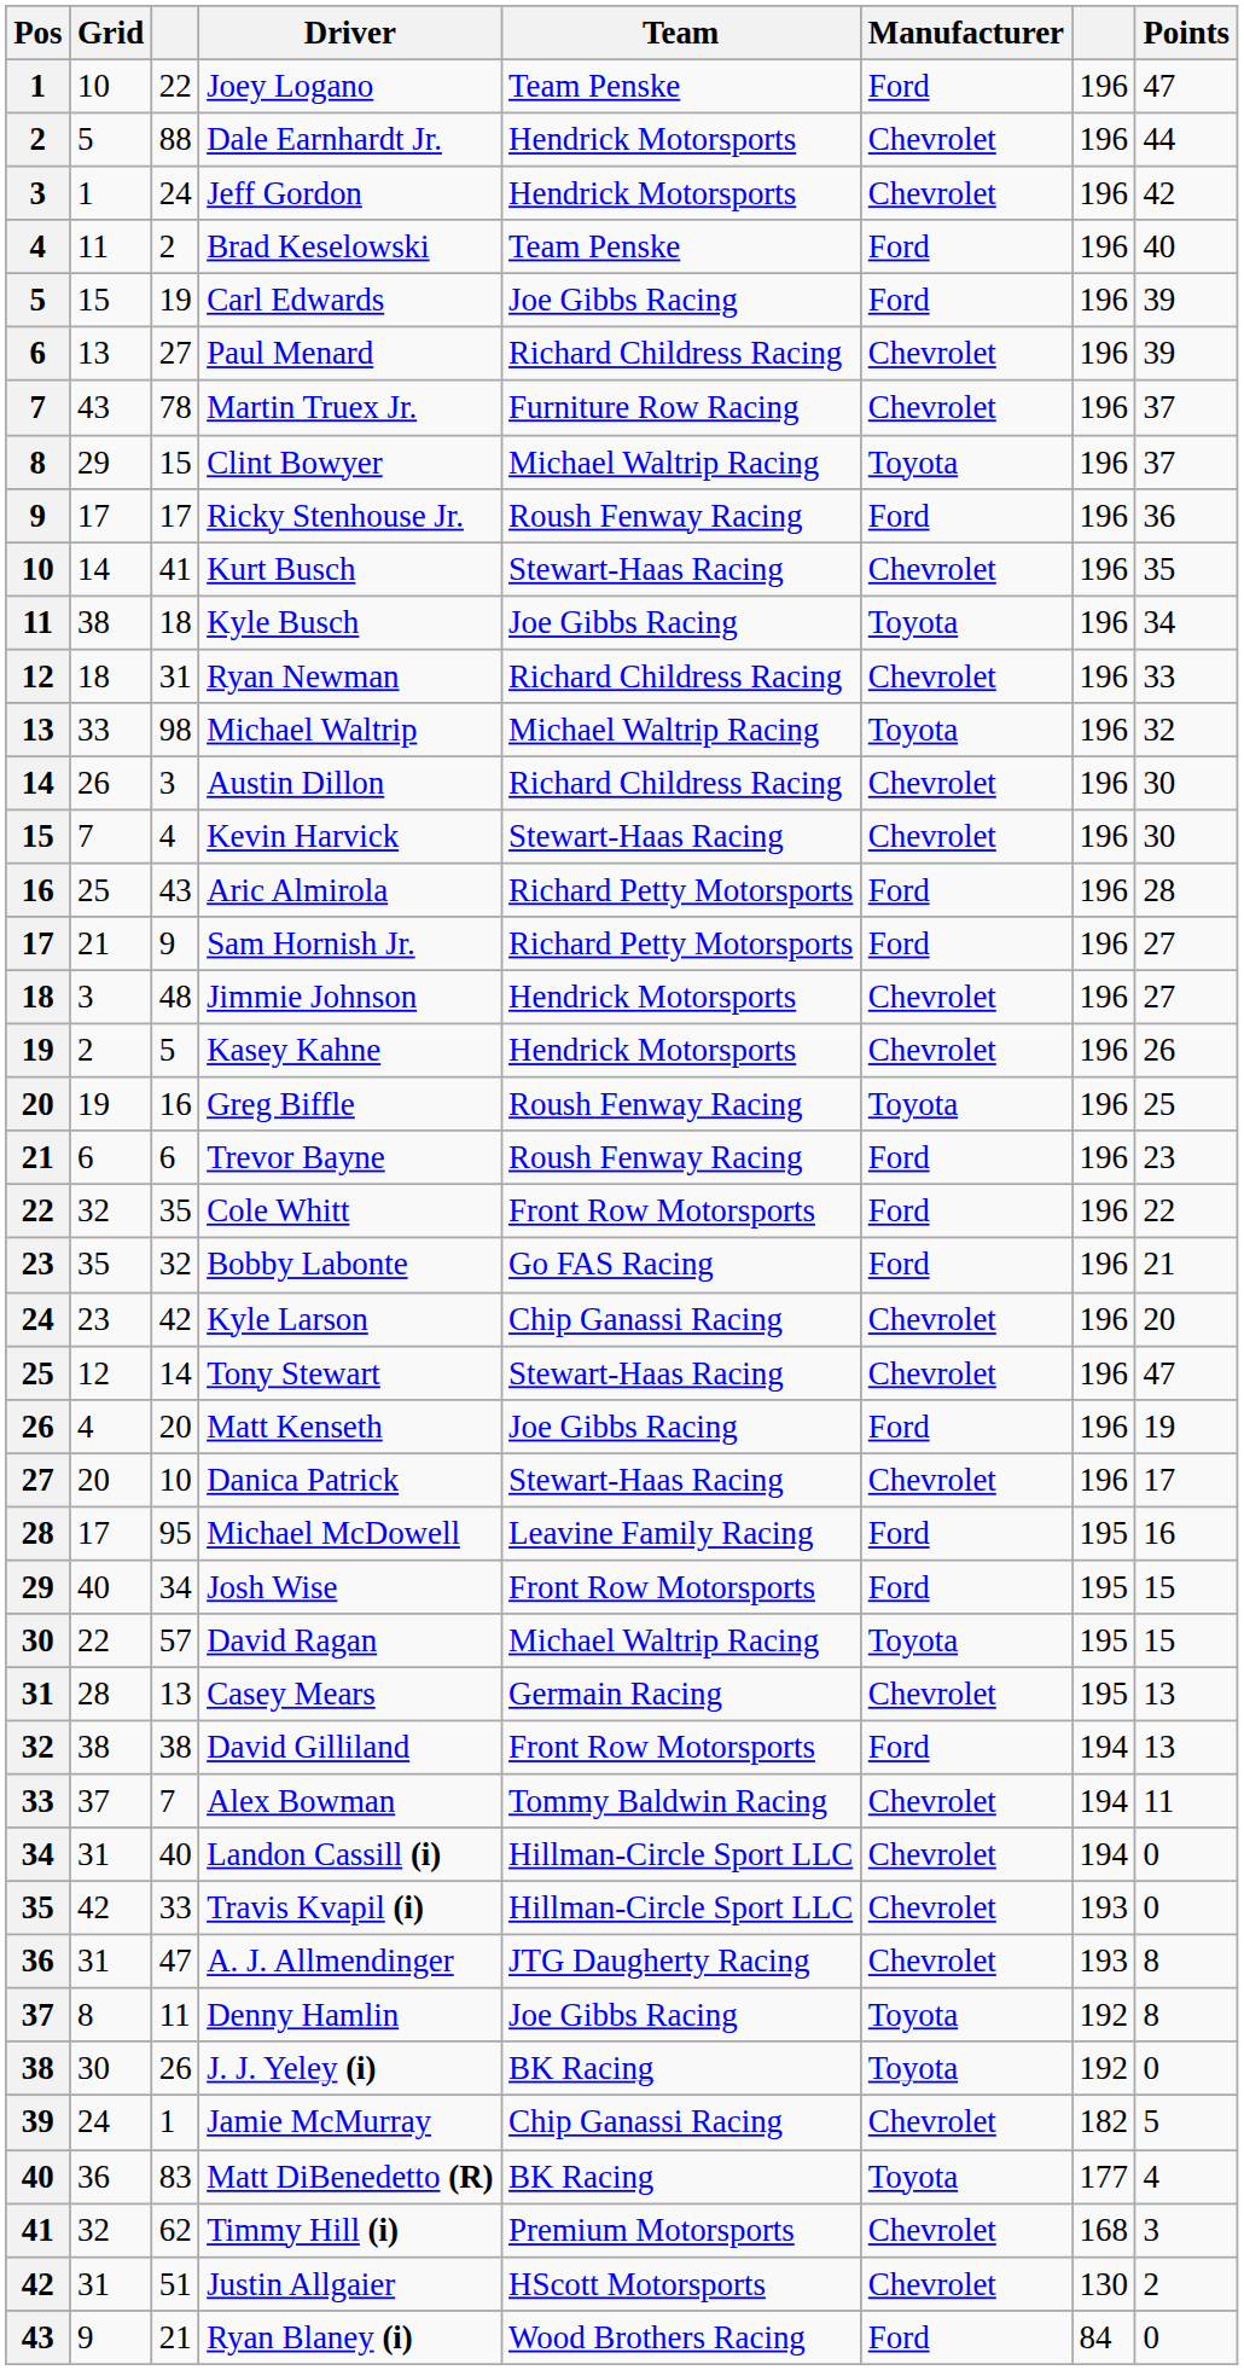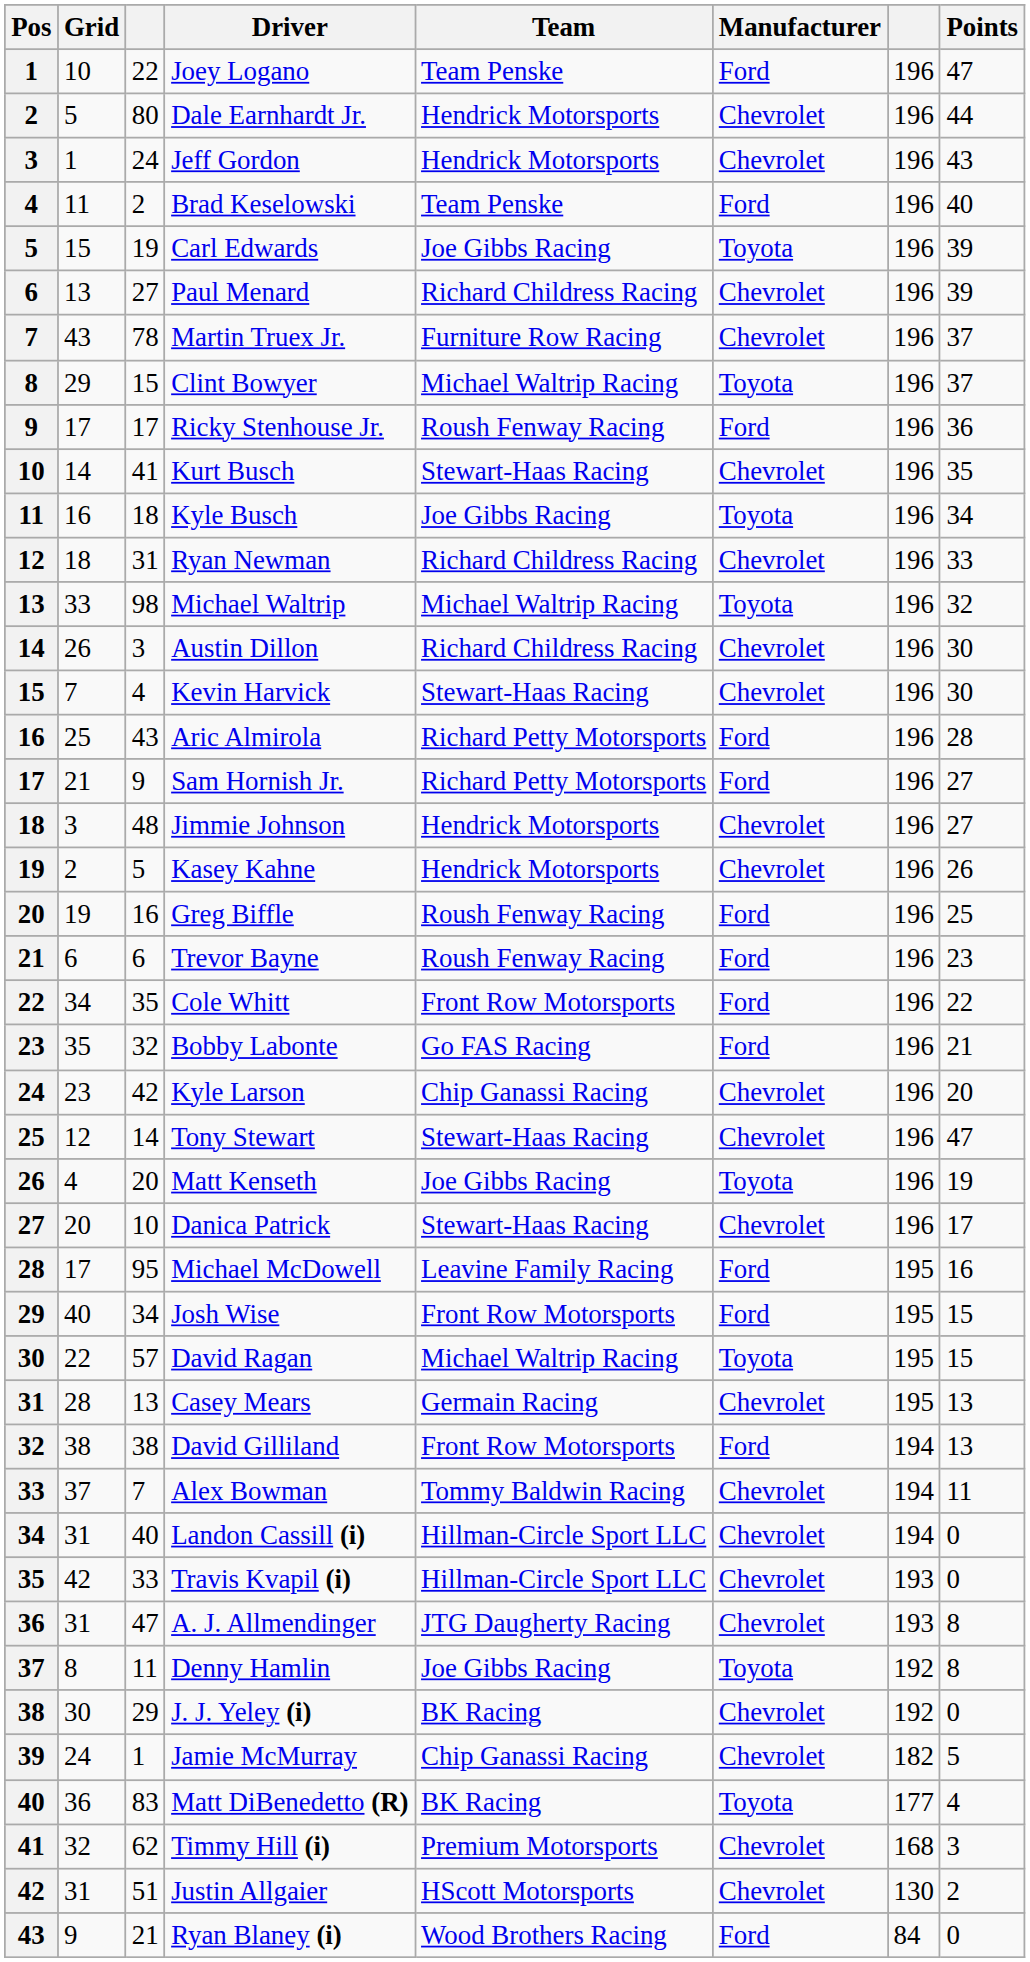 <table class="wikitable" style="font-size:95%">
 <tr>
 <th>Pos</th>
 <th>Grid</th>
 <th></th>
 <th>Driver</th>
 <th>Team</th>
 <th>Manufacturer</th>
 <th></th>
 <th>Points</th>
 </tr>
 <tr>
 <th>1</th>
 <td>10</td>
 <td>22</td>
 <td><a href='#'>Joey Logano</a></td>
 <td><a href='#'>Team Penske</a></td>
 <td><a href='#'>Ford</a></td>
 <td>196</td>
 <td>47</td>
 </tr>
 <tr>
 <th>2</th>
 <td>5</td>
-<td>88</td>
+<td>80</td>
 <td><a href='#'>Dale Earnhardt Jr.</a></td>
 <td><a href='#'>Hendrick Motorsports</a></td>
 <td><a href='#'>Chevrolet</a></td>
 <td>196</td>
 <td>44</td>
 </tr>
 <tr>
 <th>3</th>
 <td>1</td>
 <td>24</td>
 <td><a href='#'>Jeff Gordon</a></td>
 <td><a href='#'>Hendrick Motorsports</a></td>
 <td><a href='#'>Chevrolet</a></td>
 <td>196</td>
-<td>42</td>
+<td>43</td>
 </tr>
 <tr>
 <th>4</th>
 <td>11</td>
 <td>2</td>
 <td><a href='#'>Brad Keselowski</a></td>
 <td><a href='#'>Team Penske</a></td>
 <td><a href='#'>Ford</a></td>
 <td>196</td>
 <td>40</td>
 </tr>
 <tr>
 <th>5</th>
 <td>15</td>
 <td>19</td>
 <td><a href='#'>Carl Edwards</a></td>
 <td><a href='#'>Joe Gibbs Racing</a></td>
-<td><a href='#'>Ford</a></td>
+<td><a href='#'>Toyota</a></td>
 <td>196</td>
 <td>39</td>
 </tr>
 <tr>
 <th>6</th>
 <td>13</td>
 <td>27</td>
 <td><a href='#'>Paul Menard</a></td>
 <td><a href='#'>Richard Childress Racing</a></td>
 <td><a href='#'>Chevrolet</a></td>
 <td>196</td>
 <td>39</td>
 </tr>
 <tr>
 <th>7</th>
 <td>43</td>
 <td>78</td>
 <td><a href='#'>Martin Truex Jr.</a></td>
 <td><a href='#'>Furniture Row Racing</a></td>
 <td><a href='#'>Chevrolet</a></td>
 <td>196</td>
 <td>37</td>
 </tr>
 <tr>
 <th>8</th>
 <td>29</td>
 <td>15</td>
 <td><a href='#'>Clint Bowyer</a></td>
 <td><a href='#'>Michael Waltrip Racing</a></td>
 <td><a href='#'>Toyota</a></td>
 <td>196</td>
 <td>37</td>
 </tr>
 <tr>
 <th>9</th>
 <td>17</td>
 <td>17</td>
 <td><a href='#'>Ricky Stenhouse Jr.</a></td>
 <td><a href='#'>Roush Fenway Racing</a></td>
 <td><a href='#'>Ford</a></td>
 <td>196</td>
 <td>36</td>
 </tr>
 <tr>
 <th>10</th>
 <td>14</td>
 <td>41</td>
 <td><a href='#'>Kurt Busch</a></td>
 <td><a href='#'>Stewart-Haas Racing</a></td>
 <td><a href='#'>Chevrolet</a></td>
 <td>196</td>
 <td>35</td>
 </tr>
 <tr>
 <th>11</th>
-<td>38</td>
+<td>16</td>
 <td>18</td>
 <td><a href='#'>Kyle Busch</a></td>
 <td><a href='#'>Joe Gibbs Racing</a></td>
 <td><a href='#'>Toyota</a></td>
 <td>196</td>
 <td>34</td>
 </tr>
 <tr>
 <th>12</th>
 <td>18</td>
 <td>31</td>
 <td><a href='#'>Ryan Newman</a></td>
 <td><a href='#'>Richard Childress Racing</a></td>
 <td><a href='#'>Chevrolet</a></td>
 <td>196</td>
 <td>33</td>
 </tr>
 <tr>
 <th>13</th>
 <td>33</td>
 <td>98</td>
 <td><a href='#'>Michael Waltrip</a></td>
 <td><a href='#'>Michael Waltrip Racing</a></td>
 <td><a href='#'>Toyota</a></td>
 <td>196</td>
 <td>32</td>
 </tr>
 <tr>
 <th>14</th>
 <td>26</td>
 <td>3</td>
 <td><a href='#'>Austin Dillon</a></td>
 <td><a href='#'>Richard Childress Racing</a></td>
 <td><a href='#'>Chevrolet</a></td>
 <td>196</td>
 <td>30</td>
 </tr>
 <tr>
 <th>15</th>
 <td>7</td>
 <td>4</td>
 <td><a href='#'>Kevin Harvick</a></td>
 <td><a href='#'>Stewart-Haas Racing</a></td>
 <td><a href='#'>Chevrolet</a></td>
 <td>196</td>
 <td>30</td>
 </tr>
 <tr>
 <th>16</th>
 <td>25</td>
 <td>43</td>
 <td><a href='#'>Aric Almirola</a></td>
 <td><a href='#'>Richard Petty Motorsports</a></td>
 <td><a href='#'>Ford</a></td>
 <td>196</td>
 <td>28</td>
 </tr>
 <tr>
 <th>17</th>
 <td>21</td>
 <td>9</td>
 <td><a href='#'>Sam Hornish Jr.</a></td>
 <td><a href='#'>Richard Petty Motorsports</a></td>
 <td><a href='#'>Ford</a></td>
 <td>196</td>
 <td>27</td>
 </tr>
 <tr>
 <th>18</th>
 <td>3</td>
 <td>48</td>
 <td><a href='#'>Jimmie Johnson</a></td>
 <td><a href='#'>Hendrick Motorsports</a></td>
 <td><a href='#'>Chevrolet</a></td>
 <td>196</td>
 <td>27</td>
 </tr>
 <tr>
 <th>19</th>
 <td>2</td>
 <td>5</td>
 <td><a href='#'>Kasey Kahne</a></td>
 <td><a href='#'>Hendrick Motorsports</a></td>
 <td><a href='#'>Chevrolet</a></td>
 <td>196</td>
 <td>26</td>
 </tr>
 <tr>
 <th>20</th>
 <td>19</td>
 <td>16</td>
 <td><a href='#'>Greg Biffle</a></td>
 <td><a href='#'>Roush Fenway Racing</a></td>
-<td><a href='#'>Toyota</a></td>
+<td><a href='#'>Ford</a></td>
 <td>196</td>
 <td>25</td>
 </tr>
 <tr>
 <th>21</th>
 <td>6</td>
 <td>6</td>
 <td><a href='#'>Trevor Bayne</a></td>
 <td><a href='#'>Roush Fenway Racing</a></td>
 <td><a href='#'>Ford</a></td>
 <td>196</td>
 <td>23</td>
 </tr>
 <tr>
 <th>22</th>
-<td>32</td>
+<td>34</td>
 <td>35</td>
 <td><a href='#'>Cole Whitt</a></td>
 <td><a href='#'>Front Row Motorsports</a></td>
 <td><a href='#'>Ford</a></td>
 <td>196</td>
 <td>22</td>
 </tr>
 <tr>
 <th>23</th>
 <td>35</td>
 <td>32</td>
 <td><a href='#'>Bobby Labonte</a></td>
 <td><a href='#'>Go FAS Racing</a></td>
 <td><a href='#'>Ford</a></td>
 <td>196</td>
 <td>21</td>
 </tr>
 <tr>
 <th>24</th>
 <td>23</td>
 <td>42</td>
 <td><a href='#'>Kyle Larson</a></td>
 <td><a href='#'>Chip Ganassi Racing</a></td>
 <td><a href='#'>Chevrolet</a></td>
 <td>196</td>
 <td>20</td>
 </tr>
 <tr>
 <th>25</th>
 <td>12</td>
 <td>14</td>
 <td><a href='#'>Tony Stewart</a></td>
 <td><a href='#'>Stewart-Haas Racing</a></td>
 <td><a href='#'>Chevrolet</a></td>
 <td>196</td>
 <td>47</td>
 </tr>
 <tr>
 <th>26</th>
 <td>4</td>
 <td>20</td>
 <td><a href='#'>Matt Kenseth</a></td>
 <td><a href='#'>Joe Gibbs Racing</a></td>
-<td><a href='#'>Ford</a></td>
+<td><a href='#'>Toyota</a></td>
 <td>196</td>
 <td>19</td>
 </tr>
 <tr>
 <th>27</th>
 <td>20</td>
 <td>10</td>
 <td><a href='#'>Danica Patrick</a></td>
 <td><a href='#'>Stewart-Haas Racing</a></td>
 <td><a href='#'>Chevrolet</a></td>
 <td>196</td>
 <td>17</td>
 </tr>
 <tr>
 <th>28</th>
 <td>17</td>
 <td>95</td>
 <td><a href='#'>Michael McDowell</a></td>
 <td><a href='#'>Leavine Family Racing</a></td>
 <td><a href='#'>Ford</a></td>
 <td>195</td>
 <td>16</td>
 </tr>
 <tr>
 <th>29</th>
 <td>40</td>
 <td>34</td>
 <td><a href='#'>Josh Wise</a></td>
 <td><a href='#'>Front Row Motorsports</a></td>
 <td><a href='#'>Ford</a></td>
 <td>195</td>
 <td>15</td>
 </tr>
 <tr>
 <th>30</th>
 <td>22</td>
 <td>57</td>
 <td><a href='#'>David Ragan</a></td>
 <td><a href='#'>Michael Waltrip Racing</a></td>
 <td><a href='#'>Toyota</a></td>
 <td>195</td>
 <td>15</td>
 </tr>
 <tr>
 <th>31</th>
 <td>28</td>
 <td>13</td>
 <td><a href='#'>Casey Mears</a></td>
 <td><a href='#'>Germain Racing</a></td>
 <td><a href='#'>Chevrolet</a></td>
 <td>195</td>
 <td>13</td>
 </tr>
 <tr>
 <th>32</th>
 <td>38</td>
 <td>38</td>
 <td><a href='#'>David Gilliland</a></td>
 <td><a href='#'>Front Row Motorsports</a></td>
 <td><a href='#'>Ford</a></td>
 <td>194</td>
 <td>13</td>
 </tr>
 <tr>
 <th>33</th>
 <td>37</td>
 <td>7</td>
 <td><a href='#'>Alex Bowman</a></td>
 <td><a href='#'>Tommy Baldwin Racing</a></td>
 <td><a href='#'>Chevrolet</a></td>
 <td>194</td>
 <td>11</td>
 </tr>
 <tr>
 <th>34</th>
 <td>31</td>
 <td>40</td>
 <td><a href='#'>Landon Cassill</a> <strong>(i)</strong></td>
 <td><a href='#'>Hillman-Circle Sport LLC</a></td>
 <td><a href='#'>Chevrolet</a></td>
 <td>194</td>
 <td>0</td>
 </tr>
 <tr>
 <th>35</th>
 <td>42</td>
 <td>33</td>
 <td><a href='#'>Travis Kvapil</a> <strong>(i)</strong></td>
 <td><a href='#'>Hillman-Circle Sport LLC</a></td>
 <td><a href='#'>Chevrolet</a></td>
 <td>193</td>
 <td>0</td>
 </tr>
 <tr>
 <th>36</th>
 <td>31</td>
 <td>47</td>
 <td><a href='#'>A. J. Allmendinger</a></td>
 <td><a href='#'>JTG Daugherty Racing</a></td>
 <td><a href='#'>Chevrolet</a></td>
 <td>193</td>
 <td>8</td>
 </tr>
 <tr>
 <th>37</th>
 <td>8</td>
 <td>11</td>
 <td><a href='#'>Denny Hamlin</a></td>
 <td><a href='#'>Joe Gibbs Racing</a></td>
 <td><a href='#'>Toyota</a></td>
 <td>192</td>
 <td>8</td>
 </tr>
 <tr>
 <th>38</th>
 <td>30</td>
-<td>26</td>
+<td>29</td>
 <td><a href='#'>J. J. Yeley</a> <strong>(i)</strong></td>
 <td><a href='#'>BK Racing</a></td>
-<td><a href='#'>Toyota</a></td>
+<td><a href='#'>Chevrolet</a></td>
 <td>192</td>
 <td>0</td>
 </tr>
 <tr>
 <th>39</th>
 <td>24</td>
 <td>1</td>
 <td><a href='#'>Jamie McMurray</a></td>
 <td><a href='#'>Chip Ganassi Racing</a></td>
 <td><a href='#'>Chevrolet</a></td>
 <td>182</td>
 <td>5</td>
 </tr>
 <tr>
 <th>40</th>
 <td>36</td>
 <td>83</td>
 <td><a href='#'>Matt DiBenedetto</a> <strong>(R)</strong></td>
 <td><a href='#'>BK Racing</a></td>
 <td><a href='#'>Toyota</a></td>
 <td>177</td>
 <td>4</td>
 </tr>
 <tr>
 <th>41</th>
 <td>32</td>
 <td>62</td>
 <td><a href='#'>Timmy Hill</a> <strong>(i)</strong></td>
 <td><a href='#'>Premium Motorsports</a></td>
 <td><a href='#'>Chevrolet</a></td>
 <td>168</td>
 <td>3</td>
 </tr>
 <tr>
 <th>42</th>
 <td>31</td>
 <td>51</td>
 <td><a href='#'>Justin Allgaier</a></td>
 <td><a href='#'>HScott Motorsports</a></td>
 <td><a href='#'>Chevrolet</a></td>
 <td>130</td>
 <td>2</td>
 </tr>
 <tr>
 <th>43</th>
 <td>9</td>
 <td>21</td>
 <td><a href='#'>Ryan Blaney</a> <strong>(i)</strong></td>
 <td><a href='#'>Wood Brothers Racing</a></td>
 <td><a href='#'>Ford</a></td>
 <td>84</td>
 <td>0</td>
 </tr>
 </table>
